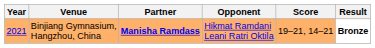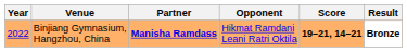 <table class="sortable wikitable" style="font-size: 90%;">
 <tr>
 <th>Year</th>
 <th>Venue</th>
 <th>Partner</th>
 <th>Opponent</th>
 <th>Score</th>
 <th>Result</th>
 </tr>
 <tr style="background:#FFB069">
-<td align="center"><a href='#'>2021</a></td>
+<td align="center"><a href='#'>2022</a></td>
 <td align="left">Binjiang Gymnasium,<br>Hangzhou, China</td>
 <td align="left"><strong> <a href='#'>Manisha Ramdass</a></strong></td>
 <td align="left"> <a href='#'>Hikmat Ramdani</a><br> <a href='#'>Leani Ratri Oktila</a></td>
-<td align="left">19–21, 14–21</td>
+<td align="left"><strong>19–21, 14–21</strong></td>
 <td style="text-align:left; background:white"> <strong>Bronze</strong></td>
 </tr>
 </table>
